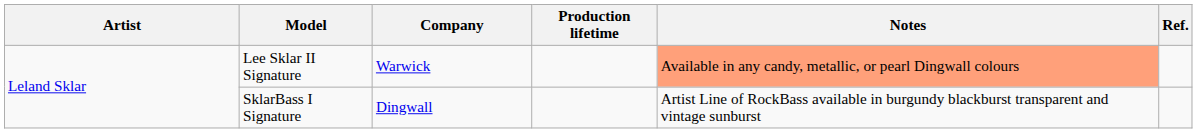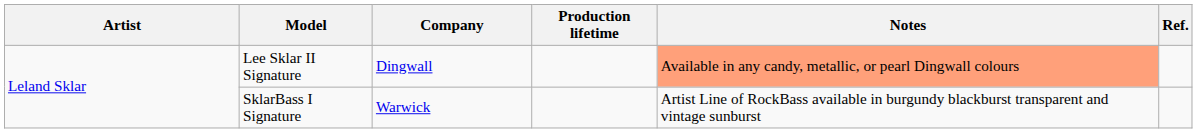 <table class="wikitable sortable plainrowheaders" style="width:99%;">
 <tr>
 <th scope="col" style="width:15em;">Artist</th>
 <th scope="col">Model</th>
 <th scope="col" style="width:10em;">Company</th>
 <th scope="col">Production lifetime</th>
 <th scope="col" class="unsortable">Notes</th>
 <th scope="col">Ref.</th>
 </tr>
 <tr>
 <td rowspan=2><a href='#'>Leland Sklar</a></td>
 <td>Lee Sklar II Signature</td>
-<td><a href='#'>Warwick</a></td>
+<td><a href='#'>Dingwall</a></td>
 <td></td>
 <td style="background: lightsalmon;">Available in any candy, metallic, or pearl Dingwall colours</td>
 <td></td>
 </tr>
 <tr>
 <td>SklarBass I Signature</td>
-<td><a href='#'>Dingwall</a></td>
+<td><a href='#'>Warwick</a></td>
 <td></td>
 <td>Artist Line of RockBass available in burgundy blackburst transparent and vintage sunburst</td>
 <td></td>
 </tr>
 </table>
